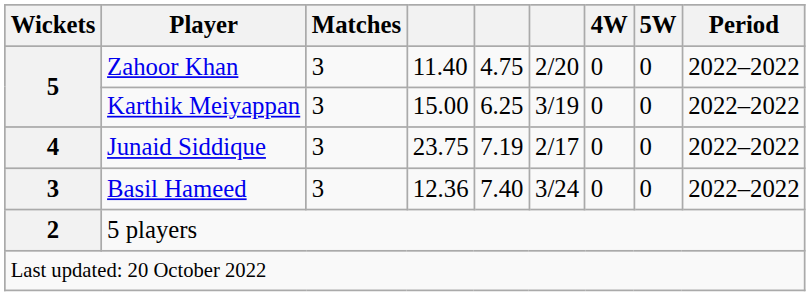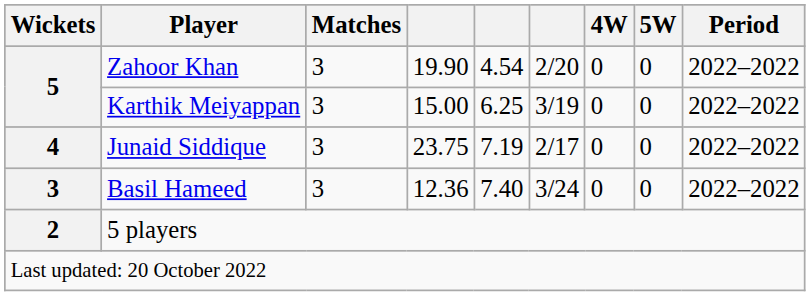 <table class="wikitable" style="font-size: 90%">
 <tr>
 <th>Wickets</th>
 <th>Player</th>
 <th>Matches</th>
 <th></th>
 <th></th>
 <th></th>
 <th>4W</th>
 <th>5W</th>
 <th>Period</th>
 </tr>
 <tr>
 <th rowspan="2">5</th>
 <td><a href='#'>Zahoor Khan</a></td>
 <td>3</td>
-<td>11.40</td>
-<td>4.75</td>
+<td>19.90</td>
+<td>4.54</td>
 <td>2/20</td>
 <td>0</td>
 <td>0</td>
 <td>2022–2022</td>
 </tr>
 <tr>
 <td><a href='#'>Karthik Meiyappan</a></td>
 <td>3</td>
 <td>15.00</td>
 <td>6.25</td>
 <td>3/19</td>
 <td>0</td>
 <td>0</td>
 <td>2022–2022</td>
 </tr>
 <tr>
 <th>4</th>
 <td><a href='#'>Junaid Siddique</a></td>
 <td>3</td>
 <td>23.75</td>
 <td>7.19</td>
 <td>2/17</td>
 <td>0</td>
 <td>0</td>
 <td>2022–2022</td>
 </tr>
 <tr>
 <th>3</th>
 <td><a href='#'>Basil Hameed</a></td>
 <td>3</td>
 <td>12.36</td>
 <td>7.40</td>
 <td>3/24</td>
 <td>0</td>
 <td>0</td>
 <td>2022–2022</td>
 </tr>
 <tr>
 <th>2</th>
 <td colspan="8">5 players</td>
 </tr>
 <tr>
 <td colspan="9"><small>Last updated: 20 October 2022</small></td>
 </tr>
 </table>
